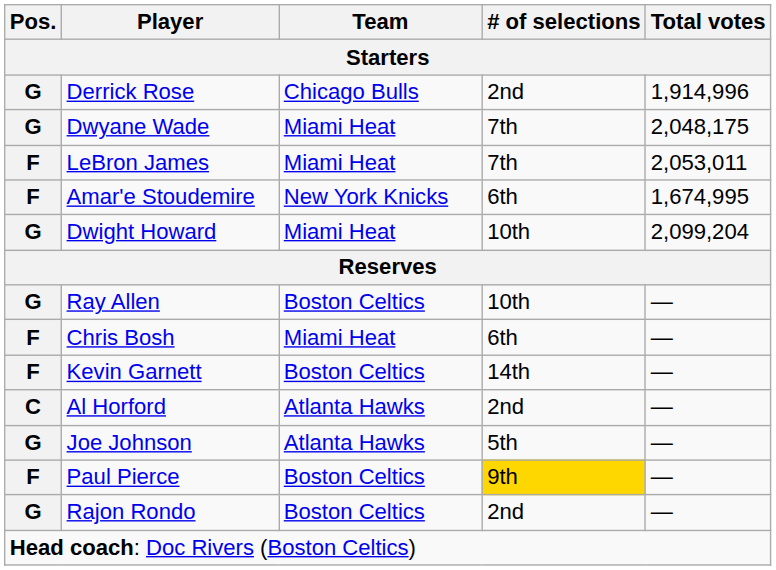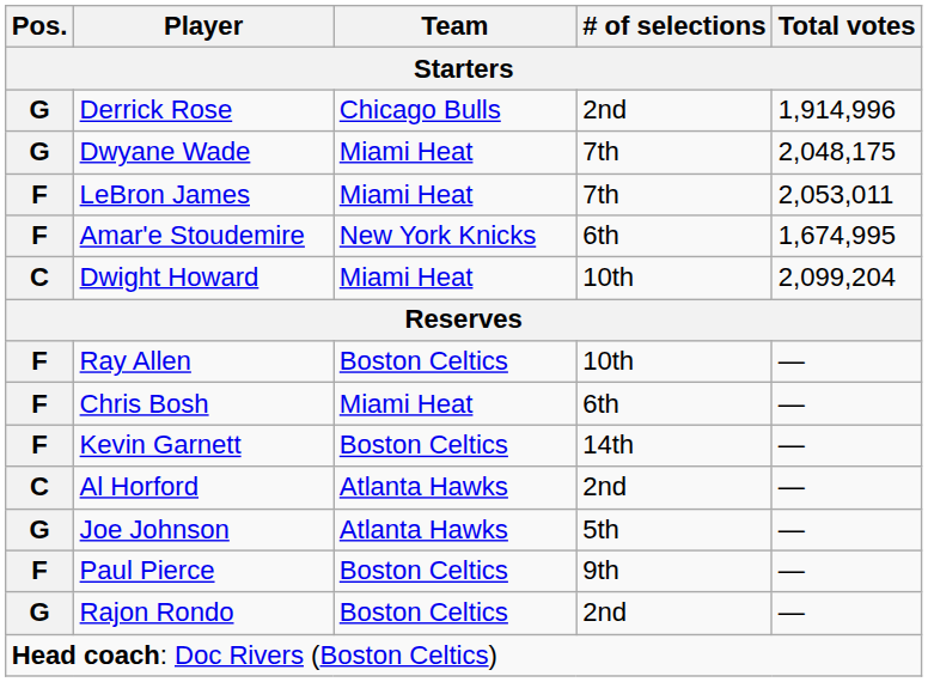 <table class="wikitable">
 <tr>
 <th>Pos.</th>
 <th style="width:150px;">Player</th>
 <th width=140>Team</th>
 <th># of selections</th>
 <th>Total votes</th>
 </tr>
 <tr>
 <th colspan="5">Starters</th>
 </tr>
 <tr>
 <th>G</th>
 <td><a href='#'>Derrick Rose</a></td>
 <td><a href='#'>Chicago Bulls</a></td>
 <td>2nd</td>
 <td>1,914,996</td>
 </tr>
 <tr>
 <th>G</th>
 <td><a href='#'>Dwyane Wade</a></td>
 <td><a href='#'>Miami Heat</a></td>
 <td>7th</td>
 <td>2,048,175</td>
 </tr>
 <tr>
 <th>F</th>
 <td><a href='#'>LeBron James</a></td>
 <td><a href='#'>Miami Heat</a></td>
 <td>7th</td>
 <td>2,053,011</td>
 </tr>
 <tr>
 <th>F</th>
 <td><a href='#'>Amar'e Stoudemire</a></td>
 <td><a href='#'>New York Knicks</a></td>
 <td>6th</td>
 <td>1,674,995</td>
 </tr>
 <tr>
-<th>G</th>
+<th>C</th>
 <td><a href='#'>Dwight Howard</a></td>
 <td><a href='#'>Miami Heat</a></td>
 <td>10th</td>
 <td>2,099,204</td>
 </tr>
 <tr>
 <th colspan="5">Reserves</th>
 </tr>
 <tr>
-<th>G</th>
+<th>F</th>
 <td><a href='#'>Ray Allen</a></td>
 <td><a href='#'>Boston Celtics</a></td>
 <td>10th</td>
 <td>—</td>
 </tr>
 <tr>
 <th>F</th>
 <td><a href='#'>Chris Bosh</a></td>
 <td><a href='#'>Miami Heat</a></td>
 <td>6th</td>
 <td>—</td>
 </tr>
 <tr>
 <th>F</th>
 <td><a href='#'>Kevin Garnett</a></td>
 <td><a href='#'>Boston Celtics</a></td>
 <td>14th</td>
 <td>—</td>
 </tr>
 <tr>
 <th>C</th>
 <td><a href='#'>Al Horford</a></td>
 <td><a href='#'>Atlanta Hawks</a></td>
 <td>2nd</td>
 <td>—</td>
 </tr>
 <tr>
 <th>G</th>
 <td><a href='#'>Joe Johnson</a></td>
 <td><a href='#'>Atlanta Hawks</a></td>
 <td>5th</td>
 <td>—</td>
 </tr>
 <tr>
 <th>F</th>
 <td><a href='#'>Paul Pierce</a></td>
 <td><a href='#'>Boston Celtics</a></td>
-<td style="background: gold;">9th</td>
+<td>9th</td>
 <td>—</td>
 </tr>
 <tr>
 <th>G</th>
 <td><a href='#'>Rajon Rondo</a></td>
 <td><a href='#'>Boston Celtics</a></td>
 <td>2nd</td>
 <td>—</td>
 </tr>
 <tr>
 <td colspan="5"><strong>Head coach</strong>: <a href='#'>Doc Rivers</a> (<a href='#'>Boston Celtics</a>)</td>
 </tr>
 </table>
